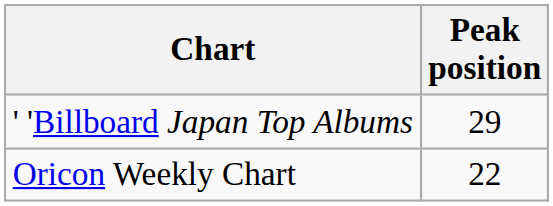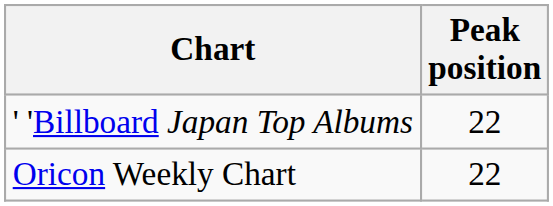 <table class="wikitable">
 <tr>
 <th>Chart</th>
 <th>Peak<br>position</th>
 </tr>
 <tr>
 <td>' '<a href='#'>Billboard</a><em> Japan Top Albums </td>
-<td align="center">29</td>
+<td align="center">22</td>
 </tr>
 <tr>
 <td><a href='#'>Oricon</a> Weekly Chart </td>
 <td align="center">22</td>
 </tr>
 </table>
